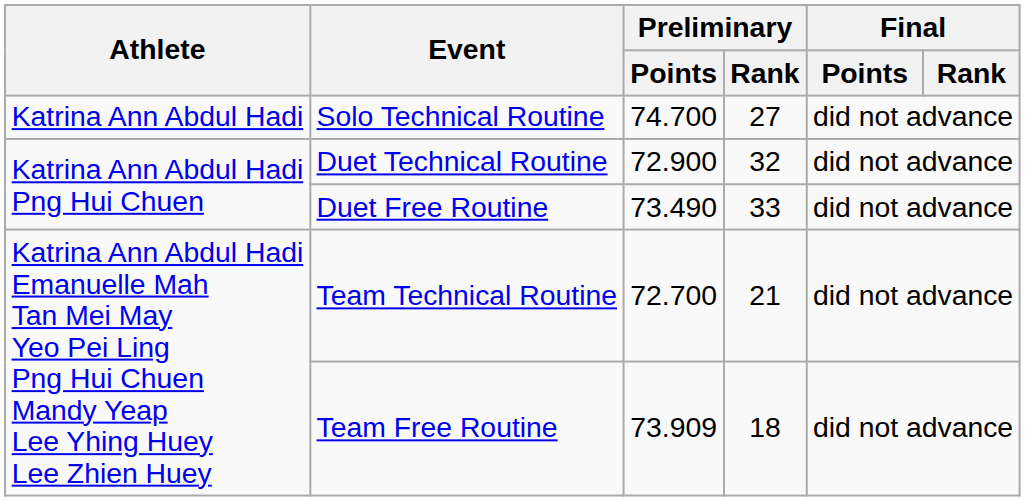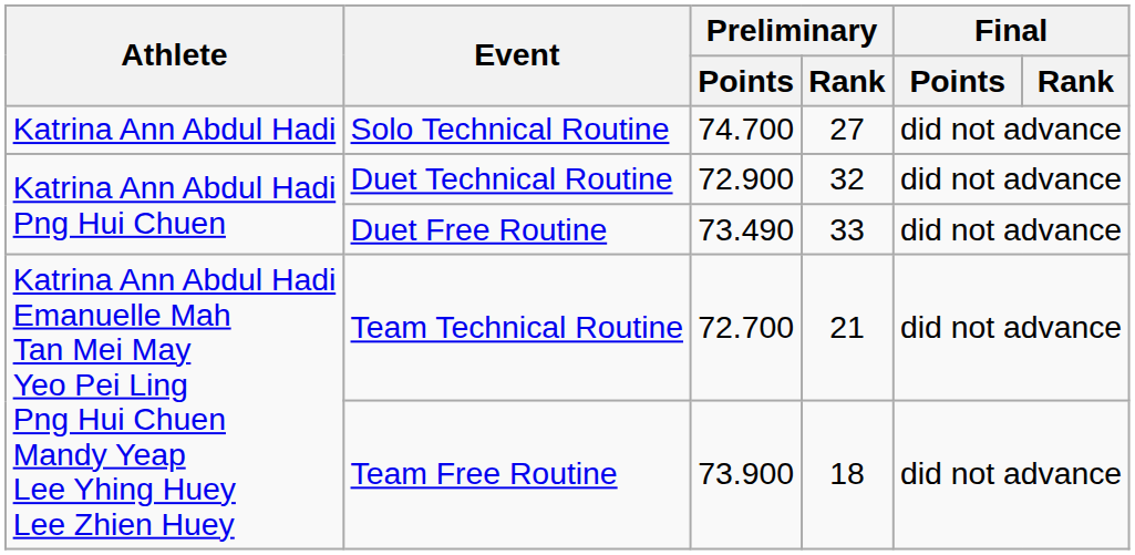 <table class=wikitable style="font-size:90%">
 <tr>
 <th rowspan="2">Athlete</th>
 <th rowspan="2">Event</th>
 <th colspan="2">Preliminary</th>
 <th colspan="2">Final</th>
 </tr>
 <tr>
 <th>Points</th>
 <th>Rank</th>
 <th>Points</th>
 <th>Rank</th>
 </tr>
 <tr>
 <td rowspan="1"><a href='#'>Katrina Ann Abdul Hadi</a></td>
 <td><a href='#'>Solo Technical Routine</a></td>
 <td align=center>74.700</td>
 <td align=center>27</td>
 <td align=center colspan=2>did not advance</td>
 </tr>
 <tr>
 <td rowspan="2"><a href='#'>Katrina Ann Abdul Hadi</a><br><a href='#'>Png Hui Chuen</a></td>
 <td><a href='#'>Duet Technical Routine</a></td>
 <td align=center>72.900</td>
 <td align=center>32</td>
 <td align=center colspan=2>did not advance</td>
 </tr>
 <tr>
 <td><a href='#'>Duet Free Routine</a></td>
 <td align=center>73.490</td>
 <td align=center>33</td>
 <td align=center colspan=2>did not advance</td>
 </tr>
 <tr>
 <td rowspan="2"><a href='#'>Katrina Ann Abdul Hadi</a><br><a href='#'>Emanuelle Mah</a><br><a href='#'>Tan Mei May</a><br><a href='#'>Yeo Pei Ling</a><br><a href='#'>Png Hui Chuen</a><br><a href='#'>Mandy Yeap</a><br><a href='#'>Lee Yhing Huey</a><br><a href='#'>Lee Zhien Huey</a></td>
 <td><a href='#'>Team Technical Routine</a></td>
 <td align=center>72.700</td>
 <td align=center>21</td>
 <td align=center colspan=2>did not advance</td>
 </tr>
 <tr>
 <td><a href='#'>Team Free Routine</a></td>
-<td align=center>73.909</td>
+<td align=center>73.900</td>
 <td align=center>18</td>
 <td align=center colspan=2>did not advance</td>
 </tr>
 </table>
